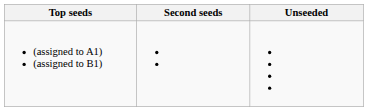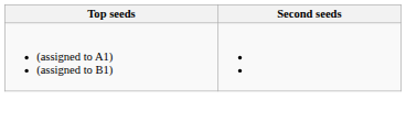 <table class="wikitable">
 <tr>
 <th width=28%>Top seeds</th>
 <th width=24%>Second seeds</th>
-<th width=24%>Unseeded</th>
 </tr>
 <tr style="vertical-align: top;">
 <td><br><ul><li> (assigned to A1)</li><li> (assigned to B1)</li></ul></td>
 <td><br><ul><li></li><li></li></ul></td>
-<td><br><ul><li></li><li></li><li></li><li></li></ul></td>
 </tr>
 </table>
